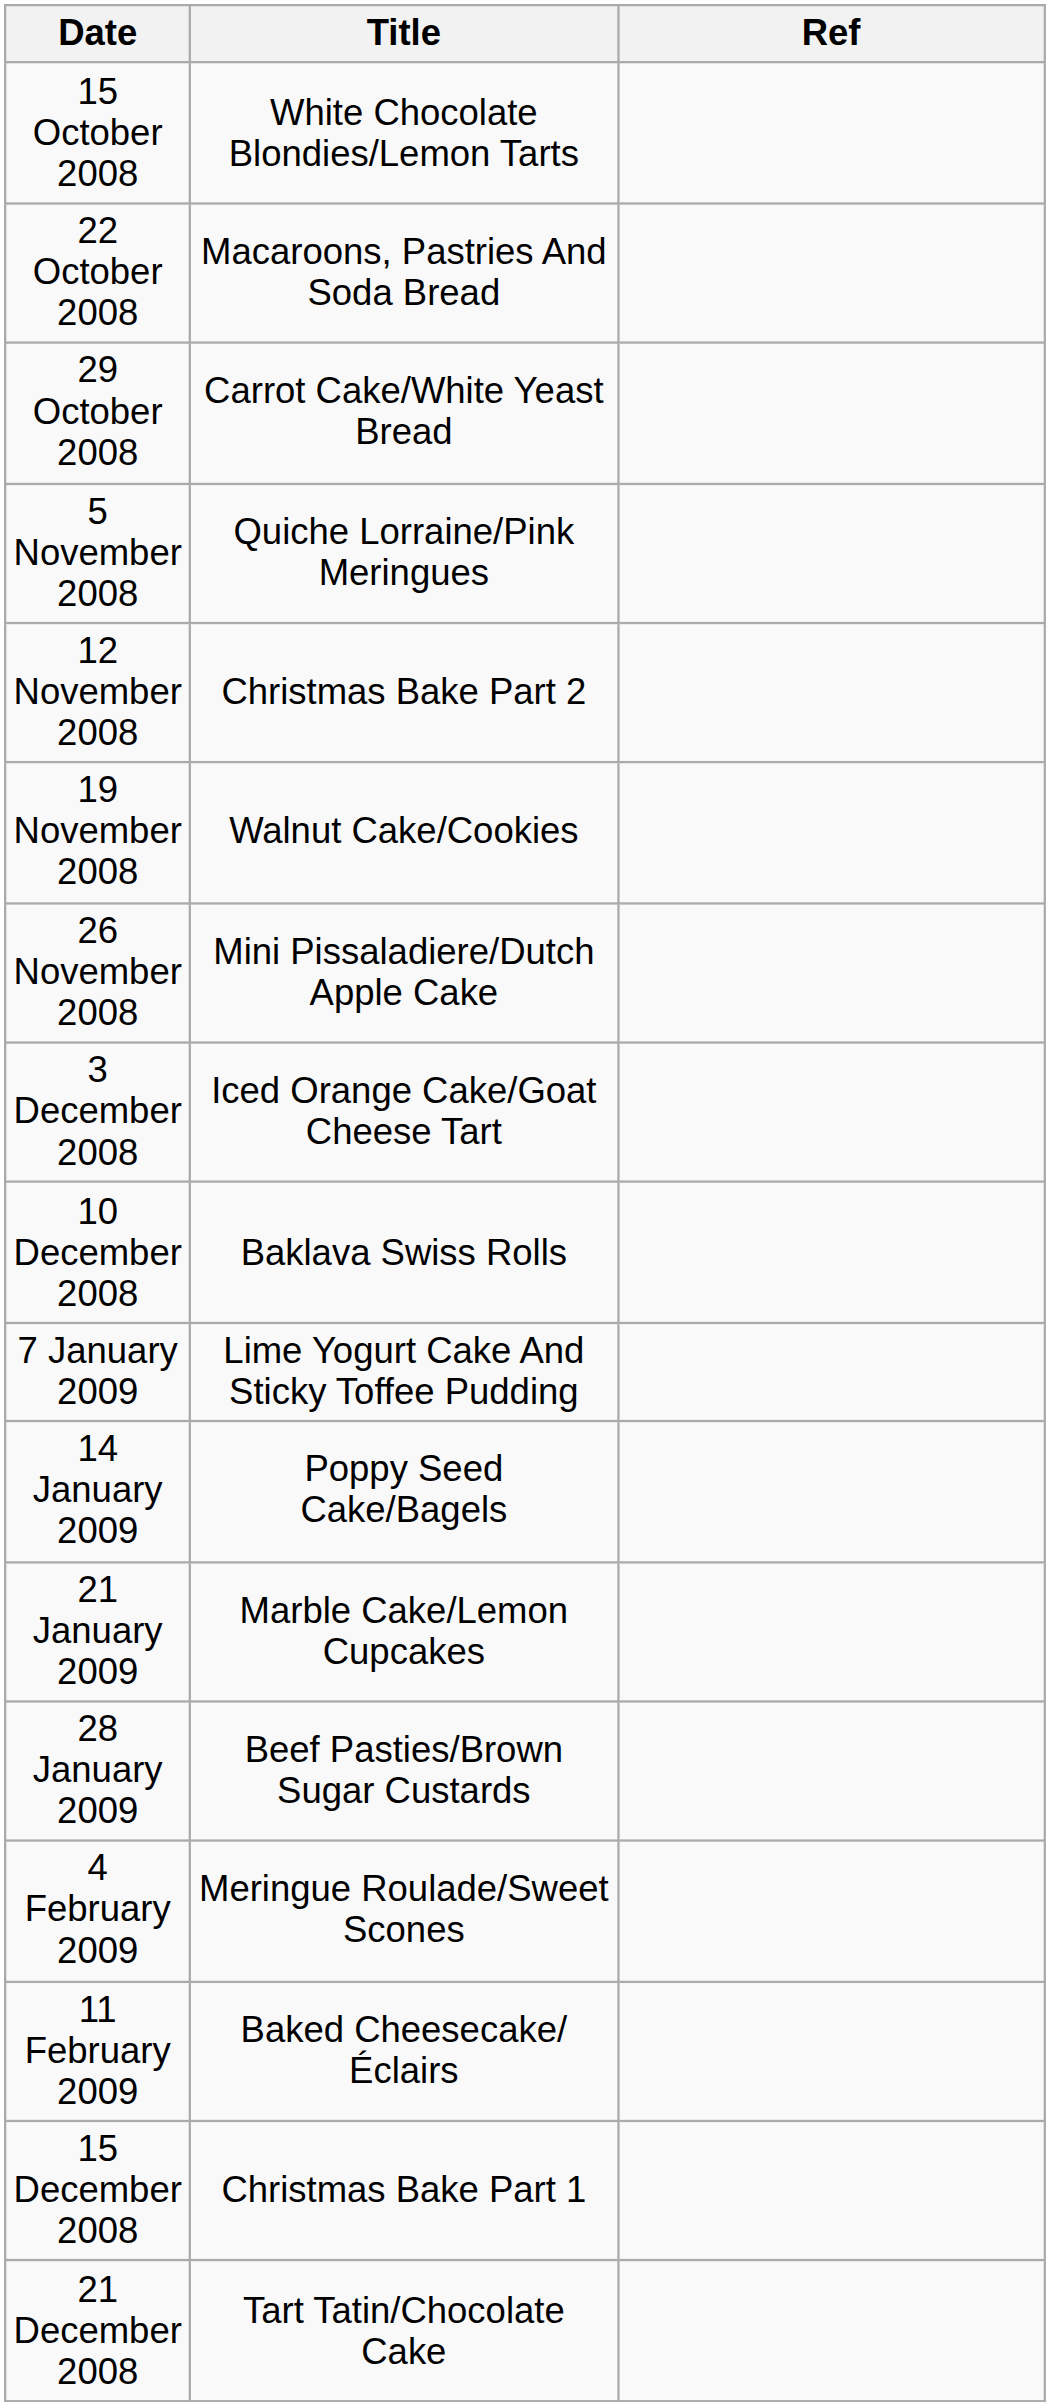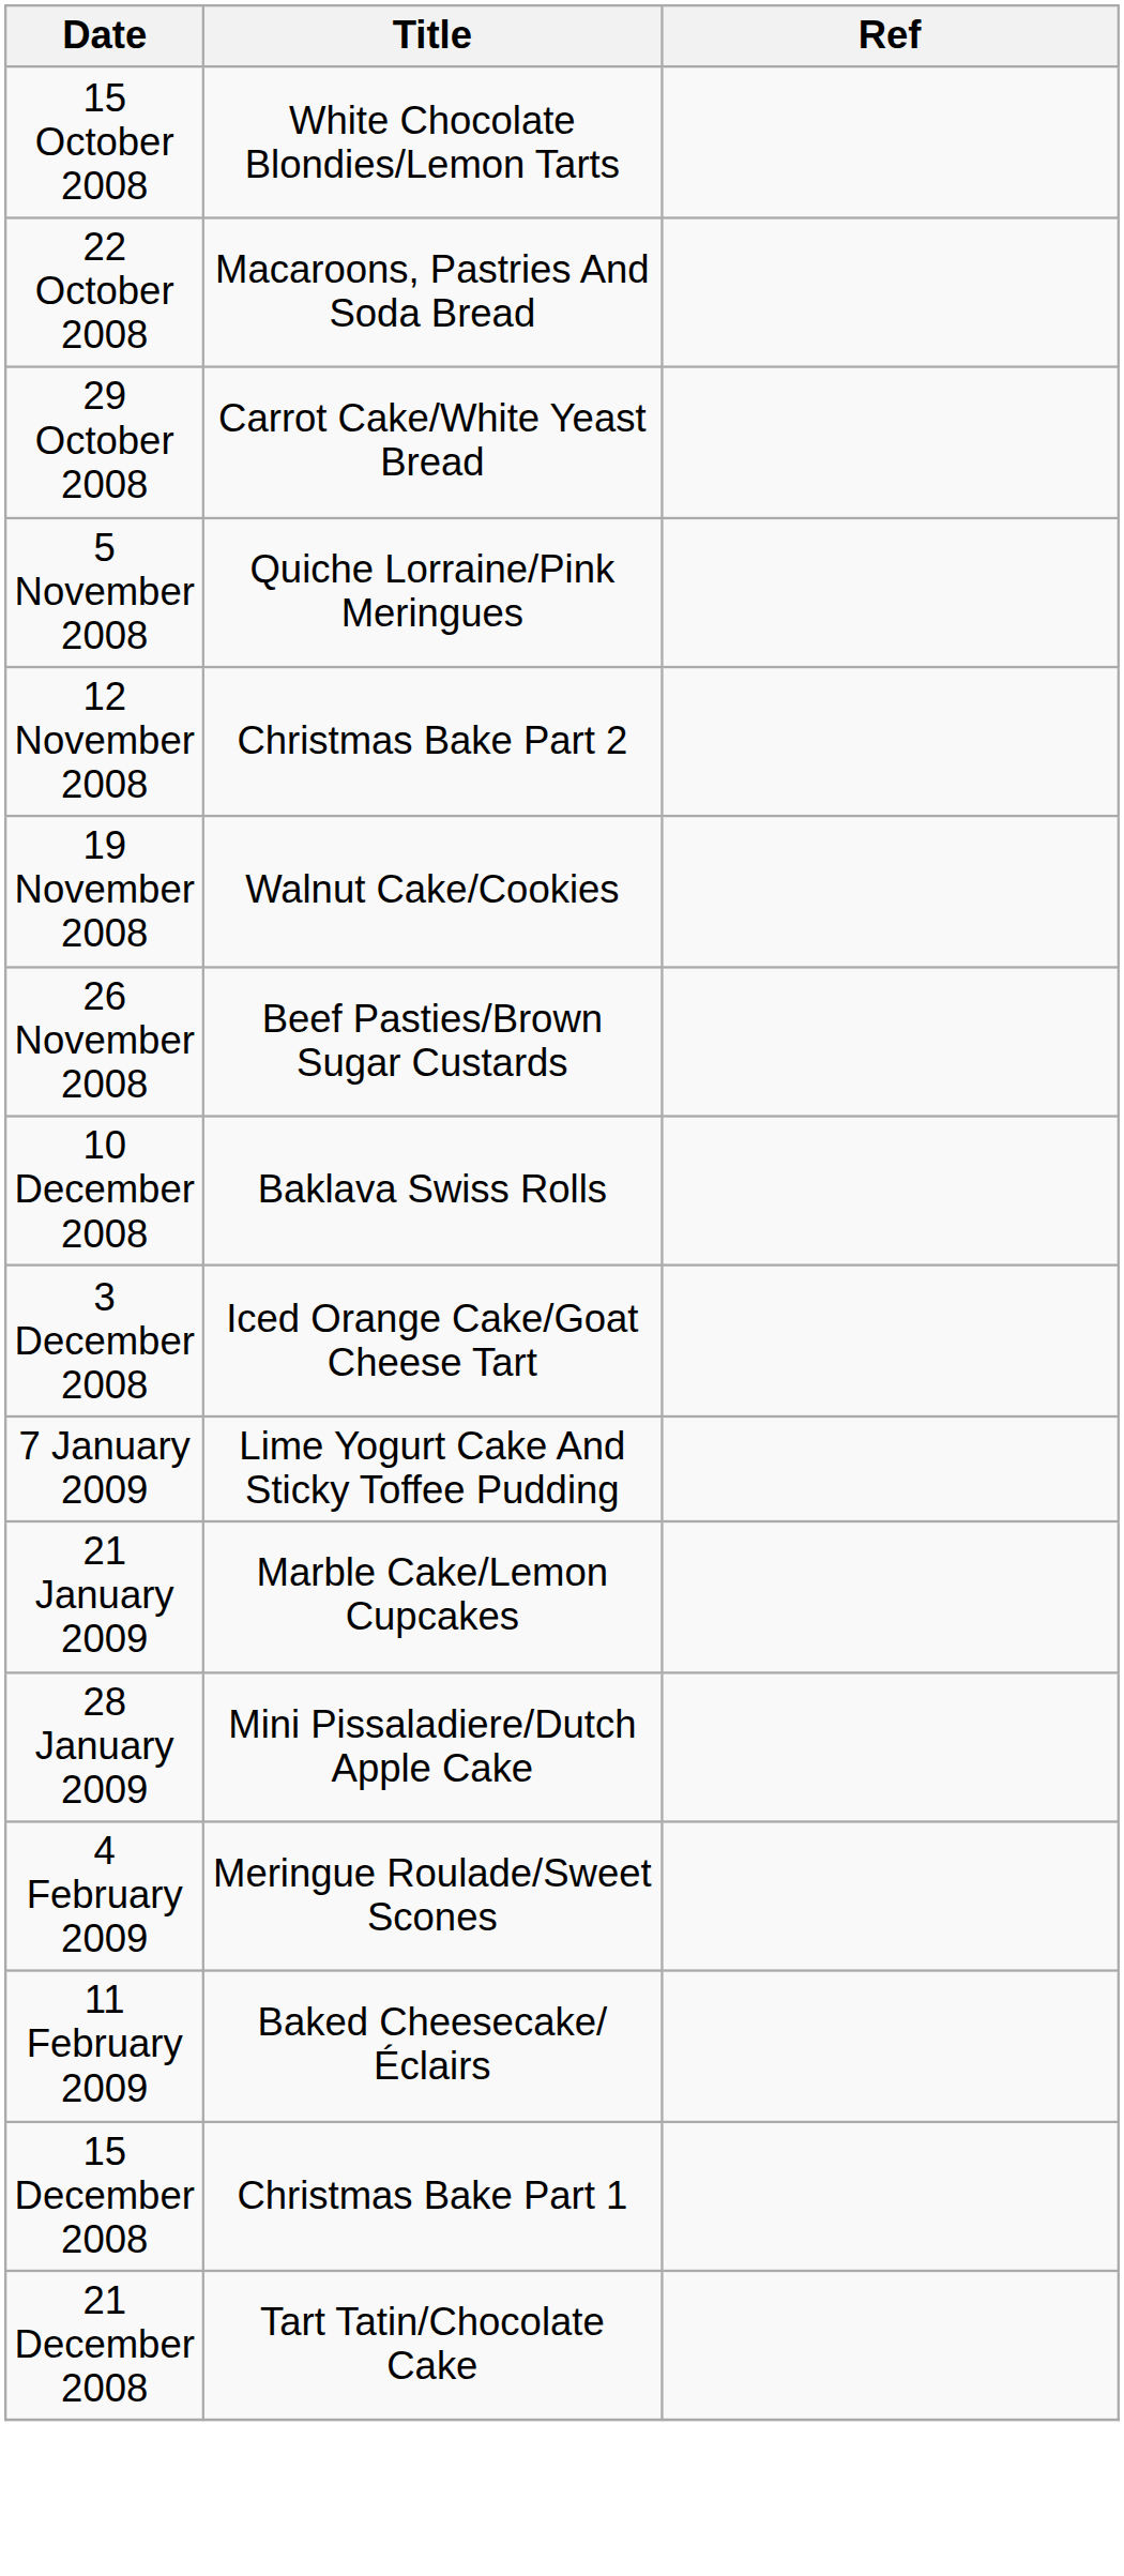 <table class="wikitable sortable">
 <tr>
 <th width="50" rowspan="1">Date</th>
 <th width="180" rowspan="1">Title</th>
 <th width="180" rowspan="1">Ref</th>
 </tr>
 <tr>
 <td align="center">15 October 2008</td>
 <td align="center">White Chocolate Blondies/Lemon Tarts</td>
 <td align="center"></td>
 </tr>
 <tr>
 <td align="center">22 October 2008</td>
 <td align="center">Macaroons, Pastries And Soda Bread</td>
 <td align="center"></td>
 </tr>
 <tr>
 <td align="center">29 October 2008</td>
 <td align="center">Carrot Cake/White Yeast Bread</td>
 <td align="center"></td>
 </tr>
 <tr>
 <td align="center">5 November 2008</td>
 <td align="center">Quiche Lorraine/Pink Meringues</td>
 <td align="center"></td>
 </tr>
 <tr>
 <td align="center">12 November 2008</td>
 <td align="center">Christmas Bake Part 2</td>
 <td align="center"></td>
 </tr>
 <tr>
 <td align="center">19 November 2008</td>
 <td align="center">Walnut Cake/Cookies</td>
 <td align="center"></td>
 </tr>
 <tr>
 <td align="center">26 November 2008</td>
-<td align="center">Mini Pissaladiere/Dutch Apple Cake</td>
+<td align="center">Beef Pasties/Brown Sugar Custards</td>
+<td align="center"></td>
+</tr>
+<tr>
+<td align="center">10 December 2008</td>
+<td align="center">Baklava Swiss Rolls</td>
 <td align="center"></td>
 </tr>
 <tr>
 <td align="center">3 December 2008</td>
 <td align="center">Iced Orange Cake/Goat Cheese Tart</td>
 <td align="center"></td>
 </tr>
 <tr>
-<td align="center">10 December 2008</td>
-<td align="center">Baklava Swiss Rolls</td>
-<td align="center"></td>
-</tr>
-<tr>
 <td align="center">7 January 2009</td>
 <td align="center">Lime Yogurt Cake And Sticky Toffee Pudding</td>
-<td align="center"></td>
-</tr>
-<tr>
-<td align="center">14 January 2009</td>
-<td align="center">Poppy Seed Cake/Bagels</td>
 <td align="center"></td>
 </tr>
 <tr>
 <td align="center">21 January 2009</td>
 <td align="center">Marble Cake/Lemon Cupcakes</td>
 <td align="center"></td>
 </tr>
 <tr>
 <td align="center">28 January 2009</td>
-<td align="center">Beef Pasties/Brown Sugar Custards</td>
+<td align="center">Mini Pissaladiere/Dutch Apple Cake</td>
 <td align="center"></td>
 </tr>
 <tr>
 <td align="center">4 February 2009</td>
 <td align="center">Meringue Roulade/Sweet Scones</td>
 <td align="center"></td>
 </tr>
 <tr>
 <td align="center">11 February 2009</td>
 <td align="center">Baked Cheesecake/Éclairs</td>
 <td align="center"></td>
 </tr>
 <tr>
 <td align="center">15 December 2008</td>
 <td align="center">Christmas Bake Part 1</td>
 <td align="center"></td>
 </tr>
 <tr>
 <td align="center">21 December 2008</td>
 <td align="center">Tart Tatin/Chocolate Cake</td>
 <td align="center"></td>
 </tr>
 <tr>
 </tr>
 </table>
